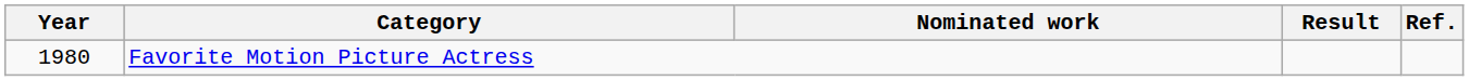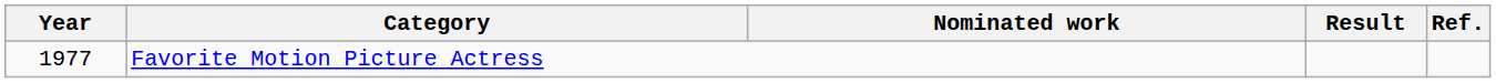 <table class=wikitable>
 <tr>
 <th scope="col" style="width:5em;">Year</th>
 <th scope="col" style="width:28em;">Category</th>
 <th scope="col" style="width:25em;">Nominated work</th>
 <th scope="col" style="width:5em;">Result</th>
 <th>Ref.</th>
 </tr>
 <tr>
-<td style="text-align:center;">1980</td>
+<td style="text-align:center;">1977</td>
 <td colspan=2><a href='#'>Favorite Motion Picture Actress</a></td>
 <td></td>
 <td></td>
 </tr>
 </table>
